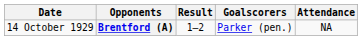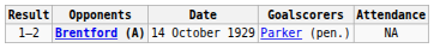 <table class="wikitable plainrowheaders sortable">
 <tr>
+<th scope="col">Result</th>
+<th scope="col">Opponents</th>
 <th scope="col">Date</th>
-<th scope="col">Opponents</th>
-<th scope="col">Result</th>
 <th scope="col" class="unsortable">Goalscorers</th>
 <th scope="col">Attendance</th>
 </tr>
 <tr>
+<td align="center">1–2</td>
+<th scope="row"><a href='#'>Brentford</a> (A)</th>
 <td>14 October 1929</td>
-<th scope="row"><a href='#'>Brentford</a> (A)</th>
-<td align="center">1–2</td>
 <td><a href='#'>Parker</a> (pen.)</td>
 <td align="center">NA</td>
 </tr>
 </table>
